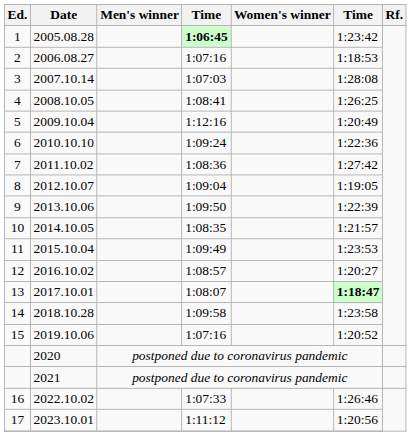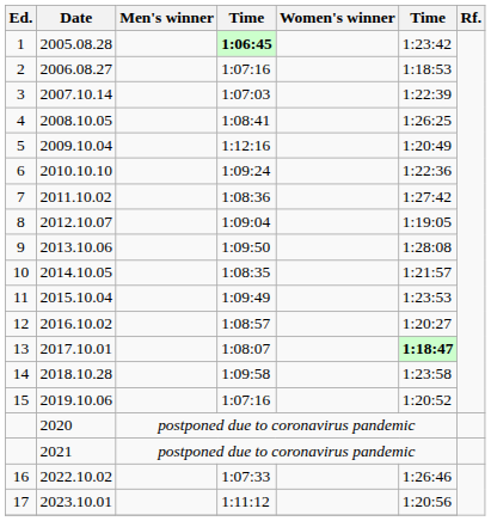 <table class="wikitable sortable" style="text-align:left">
 <tr>
 <th class="unsortable">Ed.</th>
 <th>Date</th>
 <th>Men's winner</th>
 <th>Time</th>
 <th>Women's winner</th>
 <th>Time</th>
 <th class="unsortable">Rf.</th>
 </tr>
 <tr>
 <td align="center">1</td>
 <td>2005.08.28</td>
 <td></td>
 <td bgcolor="#CCFFCC"><strong>1:06:45</strong></td>
 <td></td>
 <td>1:23:42</td>
 </tr>
 <tr>
 <td align="center">2</td>
 <td>2006.08.27</td>
 <td></td>
 <td>1:07:16</td>
 <td></td>
 <td>1:18:53</td>
 </tr>
 <tr>
 <td align="center">3</td>
 <td>2007.10.14</td>
 <td></td>
 <td>1:07:03</td>
 <td></td>
-<td>1:28:08</td>
+<td>1:22:39</td>
 </tr>
 <tr>
 <td align="center">4</td>
 <td>2008.10.05</td>
 <td></td>
 <td>1:08:41</td>
 <td></td>
 <td>1:26:25</td>
 </tr>
 <tr>
 <td align="center">5</td>
 <td>2009.10.04</td>
 <td></td>
 <td>1:12:16</td>
 <td></td>
 <td>1:20:49</td>
 </tr>
 <tr>
 <td align="center">6</td>
 <td>2010.10.10</td>
 <td></td>
 <td>1:09:24</td>
 <td></td>
 <td>1:22:36</td>
 </tr>
 <tr>
 <td align="center">7</td>
 <td>2011.10.02</td>
 <td></td>
 <td>1:08:36</td>
 <td></td>
 <td>1:27:42</td>
 </tr>
 <tr>
 <td align="center">8</td>
 <td>2012.10.07</td>
 <td></td>
 <td>1:09:04</td>
 <td></td>
 <td>1:19:05</td>
 </tr>
 <tr>
 <td align="center">9</td>
 <td>2013.10.06</td>
 <td></td>
 <td>1:09:50</td>
 <td></td>
-<td>1:22:39</td>
+<td>1:28:08</td>
 </tr>
 <tr>
 <td align="center">10</td>
 <td>2014.10.05</td>
 <td></td>
 <td>1:08:35</td>
 <td></td>
 <td>1:21:57</td>
 </tr>
 <tr>
 <td align="center">11</td>
 <td>2015.10.04</td>
 <td></td>
 <td>1:09:49</td>
 <td></td>
 <td>1:23:53</td>
 </tr>
 <tr>
 <td align="center">12</td>
 <td>2016.10.02</td>
 <td></td>
 <td>1:08:57</td>
 <td></td>
 <td>1:20:27</td>
 </tr>
 <tr>
 <td align="center">13</td>
 <td>2017.10.01</td>
 <td></td>
 <td>1:08:07</td>
 <td></td>
 <td bgcolor="#CCFFCC"><strong>1:18:47</strong></td>
 </tr>
 <tr>
 <td align="center">14</td>
 <td>2018.10.28</td>
 <td></td>
 <td>1:09:58</td>
 <td></td>
 <td>1:23:58</td>
 </tr>
 <tr>
 <td align="center">15</td>
 <td>2019.10.06</td>
 <td></td>
 <td>1:07:16</td>
 <td></td>
 <td>1:20:52</td>
 </tr>
 <tr>
 <td></td>
 <td>2020</td>
 <td colspan="4" align="center" data-sort-value=""><em>postponed due to coronavirus pandemic</em></td>
 <td></td>
 </tr>
 <tr>
 <td></td>
 <td>2021</td>
 <td colspan="4" align="center" data-sort-value=""><em>postponed due to coronavirus pandemic</em></td>
 <td></td>
 </tr>
 <tr>
 <td align="center">16</td>
 <td>2022.10.02</td>
 <td></td>
 <td>1:07:33</td>
 <td></td>
 <td>1:26:46</td>
 </tr>
 <tr>
 <td align="center">17</td>
 <td>2023.10.01</td>
 <td></td>
 <td>1:11:12</td>
 <td></td>
 <td>1:20:56</td>
 </tr>
 <tr>
 </tr>
 </table>
